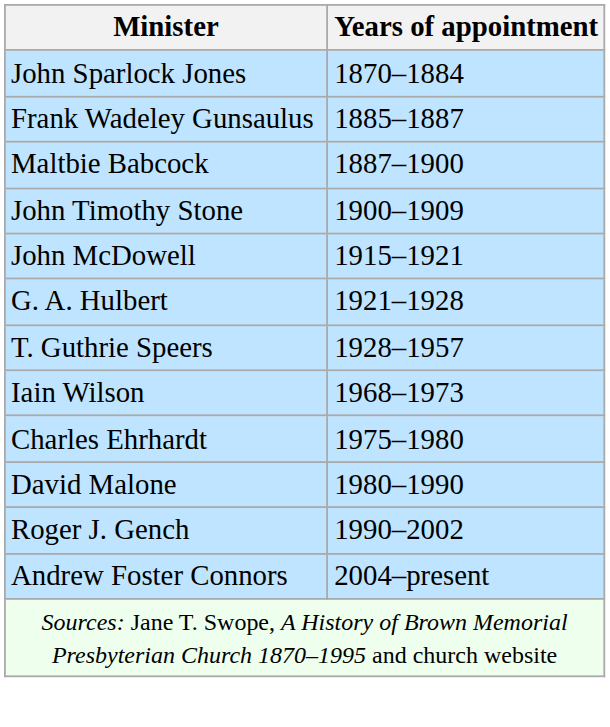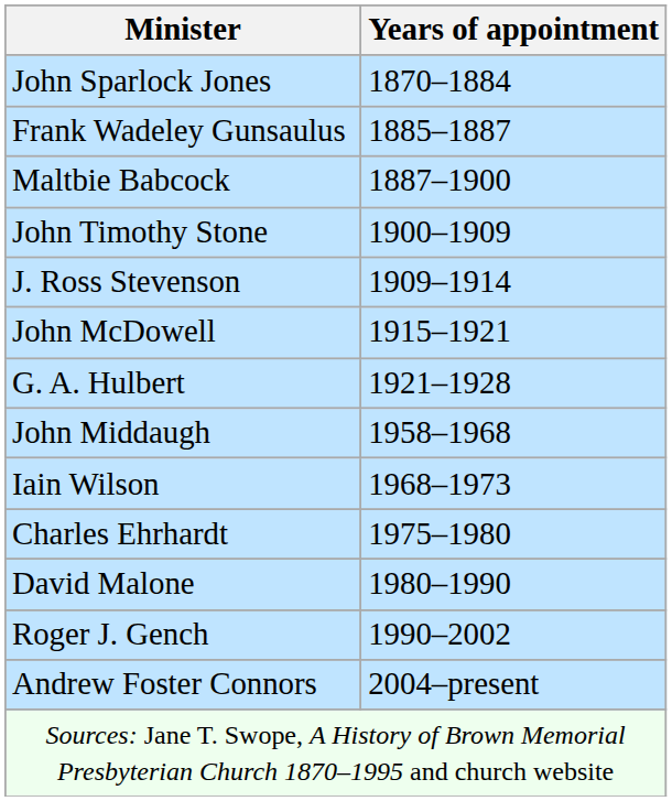 <table class="wikitable" border="1" style="margin:auto;">
 <tr>
 <th>Minister</th>
 <th>Years of appointment</th>
 </tr>
 <tr style="background-color:#BFE4FF">
 <td>John Sparlock Jones</td>
 <td>1870–1884</td>
 </tr>
 <tr style="background-color:#BFE4FF">
 <td>Frank Wadeley Gunsaulus </td>
 <td>1885–1887</td>
 </tr>
 <tr style="background-color:#BFE4FF">
 <td>Maltbie Babcock</td>
 <td>1887–1900</td>
 </tr>
 <tr style="background-color:#BFE4FF">
 <td>John Timothy Stone</td>
 <td>1900–1909</td>
 </tr>
 <tr style="background-color:#BFE4FF">
+<td>J. Ross Stevenson</td>
+<td>1909–1914</td>
+</tr>
+<tr style="background-color:#BFE4FF">
 <td>John McDowell</td>
 <td>1915–1921</td>
 </tr>
 <tr style="background-color:#BFE4FF">
 <td>G. A. Hulbert</td>
 <td>1921–1928</td>
 </tr>
 <tr style="background-color:#BFE4FF">
-<td>T. Guthrie Speers</td>
-<td>1928–1957</td>
+<td>John Middaugh</td>
+<td>1958–1968</td>
 </tr>
 <tr style="background-color:#BFE4FF">
 <td>Iain Wilson</td>
 <td>1968–1973</td>
 </tr>
 <tr style="background-color:#BFE4FF">
 <td>Charles Ehrhardt</td>
 <td>1975–1980</td>
 </tr>
 <tr style="background-color:#BFE4FF">
 <td>David Malone</td>
 <td>1980–1990</td>
 </tr>
 <tr style="background-color:#BFE4FF">
 <td>Roger J. Gench</td>
 <td>1990–2002</td>
 </tr>
 <tr style="background-color:#BFE4FF">
 <td>Andrew Foster Connors</td>
 <td>2004–present</td>
 </tr>
 <tr style="text-align:center; background:#efe;">
 <td colspan="2"><small><em>Sources:</em> Jane T. Swope, <em>A History of Brown Memorial<br>Presbyterian Church 1870–1995</em> and church website</small></td>
 </tr>
 </table>
